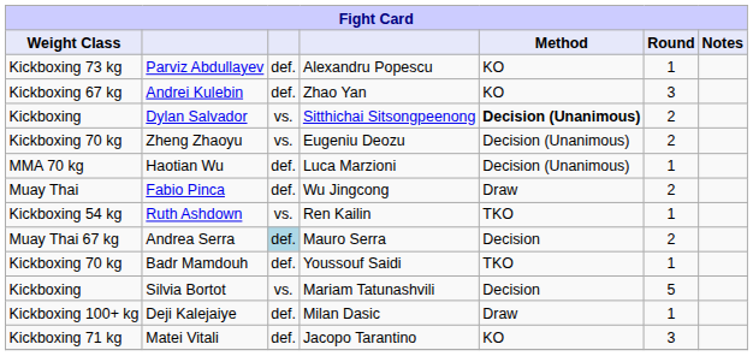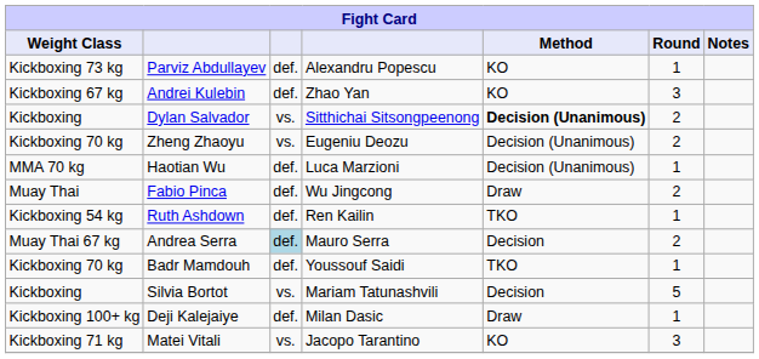 <table class="wikitable" style="font-size: 80%;">
 <tr>
 <th colspan="8" style="background-color: #ccf; color: #000080; text-align: center;"><strong>Fight Card</strong></th>
 </tr>
 <tr>
 <th colspan="1" style="background-color: #E6E8FA; color: #000000; text-align: center;">Weight Class</th>
 <th colspan="1" style="background-color: #E6E8FA; color: #000000; text-align: center;"></th>
 <th colspan="1" style="background-color: #E6E8FA; color: #000000; text-align: center;"></th>
 <th colspan="1" style="background-color: #E6E8FA; color: #000000; text-align: center;"></th>
 <th colspan="1" style="background-color: #E6E8FA; color: #000000; text-align: center;">Method</th>
 <th colspan="1" style="background-color: #E6E8FA; color: #000000; text-align: center;">Round</th>
 <th colspan="1" style="background-color: #E6E8FA; color: #000000; text-align: center;">Notes</th>
 </tr>
 <tr>
 <td>Kickboxing 73 kg</td>
 <td> <a href='#'>Parviz Abdullayev</a></td>
 <td align=center>def.</td>
 <td> Alexandru Popescu</td>
 <td>KO</td>
 <td align=center>1</td>
 <td></td>
 </tr>
 <tr>
 <td>Kickboxing 67 kg</td>
 <td> <a href='#'>Andrei Kulebin</a></td>
 <td align=center>def.</td>
 <td> Zhao Yan</td>
 <td>KO</td>
 <td align=center>3</td>
 <td></td>
 </tr>
 <tr>
 <td>Kickboxing</td>
 <td> <a href='#'>Dylan Salvador</a></td>
 <td align=center>vs.</td>
 <td> <a href='#'>Sitthichai Sitsongpeenong</a></td>
 <td><strong>Decision (Unanimous)</strong></td>
 <td align=center>2</td>
 <td></td>
 </tr>
 <tr>
 <td>Kickboxing 70 kg</td>
 <td> Zheng Zhaoyu</td>
 <td align=center>vs.</td>
 <td> Eugeniu Deozu</td>
 <td>Decision (Unanimous)</td>
 <td align=center>2</td>
 <td></td>
 </tr>
 <tr>
 <td>MMA 70 kg</td>
 <td> Haotian Wu</td>
 <td align=center>def.</td>
 <td> Luca Marzioni</td>
 <td>Decision (Unanimous)</td>
 <td align=center>1</td>
 <td></td>
 </tr>
 <tr>
 <td>Muay Thai</td>
 <td> <a href='#'>Fabio Pinca</a></td>
 <td align=center>def.</td>
 <td> Wu Jingcong</td>
 <td>Draw</td>
 <td align=center>2</td>
 <td></td>
 </tr>
 <tr>
 <td>Kickboxing 54 kg</td>
 <td> <a href='#'>Ruth Ashdown</a></td>
-<td align=center>vs.</td>
+<td align=center>def.</td>
 <td> Ren Kailin</td>
 <td>TKO</td>
 <td align=center>1</td>
 <td></td>
 </tr>
 <tr>
 <td>Muay Thai 67 kg</td>
 <td> Andrea Serra</td>
 <td align=center style="background: lightblue;">def.</td>
 <td> Mauro Serra</td>
 <td>Decision</td>
 <td align=center>2</td>
 <td></td>
 </tr>
 <tr>
 <td>Kickboxing 70 kg</td>
 <td> Badr Mamdouh</td>
 <td align=center>def.</td>
 <td> Youssouf Saidi</td>
 <td>TKO</td>
 <td align=center>1</td>
 <td></td>
 </tr>
 <tr>
 <td>Kickboxing</td>
 <td> Silvia Bortot</td>
 <td align=center>vs.</td>
 <td> Mariam Tatunashvili</td>
 <td>Decision</td>
 <td align=center>5</td>
 <td></td>
 </tr>
 <tr>
 <td>Kickboxing 100+ kg</td>
 <td> Deji Kalejaiye</td>
 <td align=center>def.</td>
 <td> Milan Dasic</td>
 <td>Draw</td>
 <td align=center>1</td>
 <td></td>
 </tr>
 <tr>
 <td>Kickboxing 71 kg</td>
 <td> Matei Vitali</td>
-<td align=center>def.</td>
+<td align=center>vs.</td>
 <td> Jacopo Tarantino</td>
 <td>KO</td>
 <td align=center>3</td>
 <td></td>
 </tr>
 <tr>
 </tr>
 </table>
